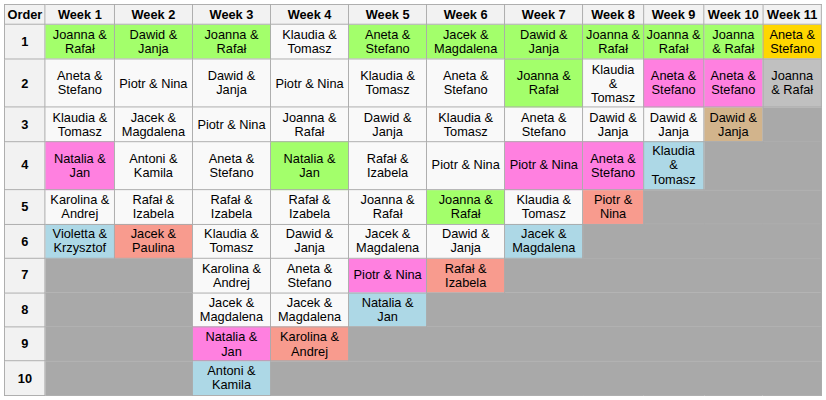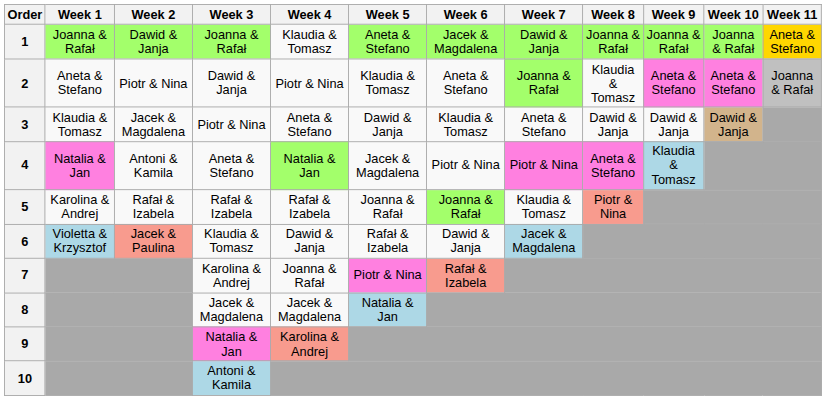 <table class="wikitable" style="font-size:85%; text-align:center">
 <tr>
 <th>Order</th>
 <th>Week 1</th>
 <th>Week 2</th>
 <th>Week 3</th>
 <th>Week 4</th>
 <th>Week 5</th>
 <th>Week 6</th>
 <th>Week 7</th>
 <th>Week 8</th>
 <th>Week 9</th>
 <th>Week 10</th>
 <th>Week 11</th>
 </tr>
 <tr>
 <th>1</th>
 <td style="background:#A3FF6B;">Joanna & Rafał</td>
 <td style="background:#A3FF6B;">Dawid & Janja</td>
 <td style="background:#A3FF6B;">Joanna & Rafał</td>
 <td>Klaudia & Tomasz</td>
 <td style="background:#A3FF6B;">Aneta & Stefano</td>
 <td style="background:#A3FF6B;">Jacek & Magdalena</td>
 <td style="background:#A3FF6B;">Dawid & Janja</td>
 <td style="background:#A3FF6B;">Joanna & Rafał</td>
 <td style="background:#A3FF6B;">Joanna & Rafał</td>
 <td style="background:#A3FF6B;">Joanna & Rafał</td>
 <td style="background:gold;">Aneta & Stefano</td>
 </tr>
 <tr>
 <th>2</th>
 <td>Aneta & Stefano</td>
 <td>Piotr & Nina</td>
 <td>Dawid & Janja</td>
 <td>Piotr & Nina</td>
 <td>Klaudia & Tomasz</td>
 <td>Aneta & Stefano</td>
 <td style="background:#A3FF6B;">Joanna & Rafał</td>
 <td>Klaudia & Tomasz</td>
 <td style="background:#FF80E0;">Aneta & Stefano</td>
 <td style="background:#FF80E0;">Aneta & Stefano</td>
 <td style="background:silver;">Joanna & Rafał</td>
 </tr>
 <tr>
 <th>3</th>
 <td>Klaudia & Tomasz</td>
 <td>Jacek & Magdalena</td>
 <td>Piotr & Nina</td>
-<td>Joanna & Rafał</td>
+<td>Aneta & Stefano</td>
 <td>Dawid & Janja</td>
 <td>Klaudia & Tomasz</td>
 <td>Aneta & Stefano</td>
 <td>Dawid & Janja</td>
 <td>Dawid & Janja</td>
 <td style="background:tan;">Dawid & Janja</td>
 <td style="background:darkgrey;" colspan="2"></td>
 </tr>
 <tr>
 <th>4</th>
 <td style="background:#FF80E0;">Natalia & Jan</td>
 <td>Antoni & Kamila</td>
 <td>Aneta & Stefano</td>
 <td style="background:#A3FF6B;">Natalia & Jan</td>
-<td>Rafał & Izabela</td>
+<td>Jacek & Magdalena</td>
 <td>Piotr & Nina</td>
 <td style="background:#FF80E0;">Piotr & Nina</td>
 <td style="background:#FF80E0;">Aneta & Stefano</td>
 <td style="background:lightblue;">Klaudia & Tomasz</td>
 <td style="background:darkgrey;" colspan="3"></td>
 </tr>
 <tr>
 <th>5</th>
 <td>Karolina & Andrej</td>
 <td>Rafał & Izabela</td>
 <td>Rafał & Izabela</td>
 <td>Rafał & Izabela</td>
 <td>Joanna & Rafał</td>
 <td style="background:#A3FF6B;">Joanna & Rafał</td>
 <td>Klaudia & Tomasz</td>
 <td style="background:#F89B8E;">Piotr & Nina</td>
 <td style="background:darkgrey;" colspan="4"></td>
 </tr>
 <tr>
 <th>6</th>
 <td style="background:lightblue;">Violetta & Krzysztof</td>
 <td style="background:#F89B8E;">Jacek & Paulina</td>
 <td>Klaudia & Tomasz</td>
 <td>Dawid & Janja</td>
-<td>Jacek & Magdalena</td>
+<td>Rafał & Izabela</td>
 <td>Dawid & Janja</td>
 <td style="background:lightblue;">Jacek & Magdalena</td>
 <td style="background:darkgrey;" colspan="5"></td>
 </tr>
 <tr>
 <th>7</th>
 <td style="background:darkgrey;" colspan="2"></td>
 <td>Karolina & Andrej</td>
-<td>Aneta & Stefano</td>
+<td>Joanna & Rafał</td>
 <td style="background:#FF80E0;">Piotr & Nina</td>
 <td style="background:#F89B8E;">Rafał & Izabela</td>
 <td style="background:darkgrey;" colspan="6"></td>
 </tr>
 <tr>
 <th>8</th>
 <td style="background:darkgrey;" colspan="2"></td>
 <td>Jacek & Magdalena</td>
 <td>Jacek & Magdalena</td>
 <td style="background:lightblue;">Natalia & Jan</td>
 <td style="background:darkgrey;" colspan="7"></td>
 </tr>
 <tr>
 <th>9</th>
 <td style="background:darkgrey;" colspan="2"></td>
 <td style="background:#FF80E0;">Natalia & Jan</td>
 <td style="background:#F89B8E;">Karolina & Andrej</td>
 <td style="background:darkgrey;" colspan="8"></td>
 </tr>
 <tr>
 <th>10</th>
 <td style="background:darkgrey;" colspan="2"></td>
 <td style="background:lightblue;">Antoni & Kamila</td>
 <td style="background:darkgrey;" colspan="10"></td>
 </tr>
 </table>
